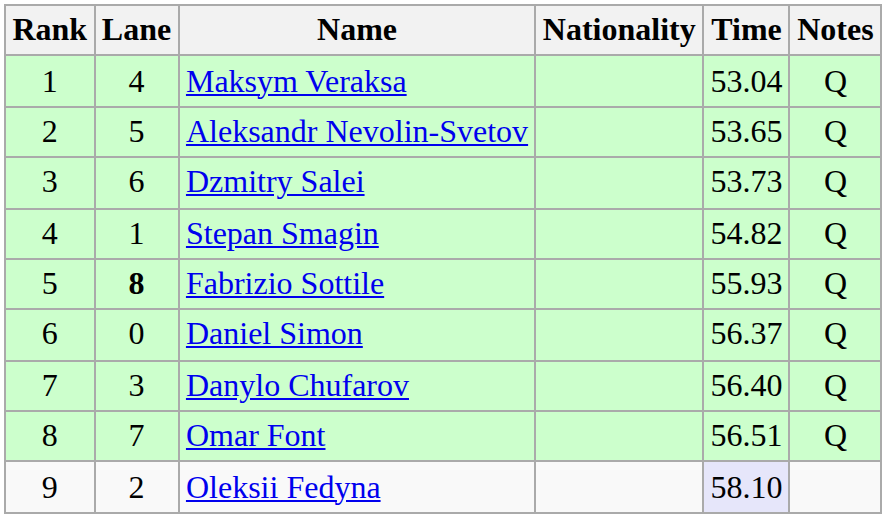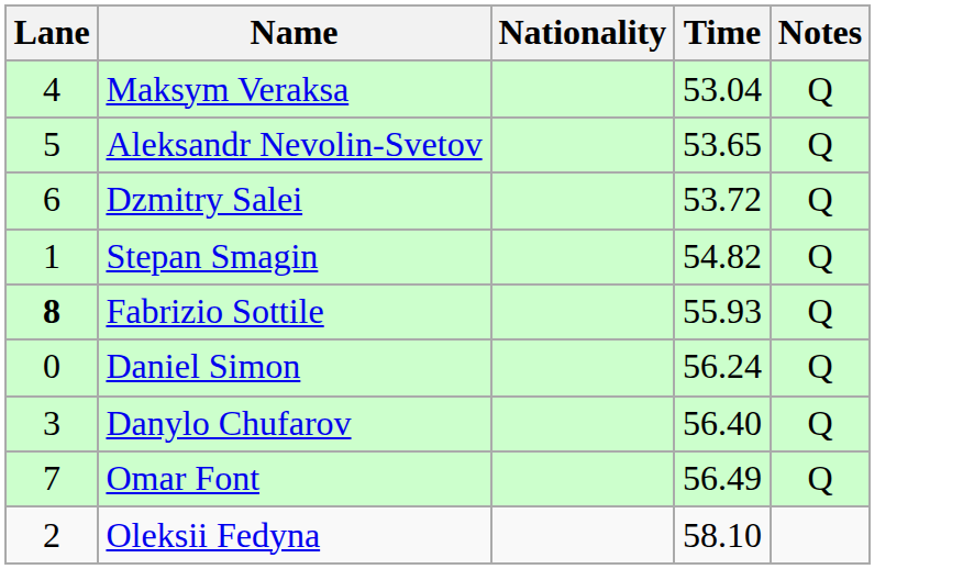 <table class="wikitable sortable" style="text-align:center">
 <tr>
-<th>Rank</th>
 <th>Lane</th>
 <th>Name</th>
 <th>Nationality</th>
 <th>Time</th>
 <th>Notes</th>
 </tr>
 <tr bgcolor=ccffcc>
-<td>1</td>
 <td>4</td>
 <td align=left><a href='#'>Maksym Veraksa</a></td>
 <td align=left></td>
 <td>53.04</td>
 <td>Q</td>
 </tr>
 <tr bgcolor=ccffcc>
-<td>2</td>
 <td>5</td>
 <td align=left><a href='#'>Aleksandr Nevolin-Svetov</a></td>
 <td align=left></td>
 <td>53.65</td>
 <td>Q</td>
 </tr>
 <tr bgcolor=ccffcc>
-<td>3</td>
 <td>6</td>
 <td align=left><a href='#'>Dzmitry Salei</a></td>
 <td align=left></td>
-<td>53.73</td>
+<td>53.72</td>
 <td>Q</td>
 </tr>
 <tr bgcolor=ccffcc>
-<td>4</td>
 <td>1</td>
 <td align=left><a href='#'>Stepan Smagin</a></td>
 <td align=left></td>
 <td>54.82</td>
 <td>Q</td>
 </tr>
 <tr bgcolor=ccffcc>
-<td>5</td>
 <td><strong>8</strong></td>
 <td align=left><a href='#'>Fabrizio Sottile</a></td>
 <td align=left></td>
 <td>55.93</td>
 <td>Q</td>
 </tr>
 <tr bgcolor=ccffcc>
-<td>6</td>
 <td>0</td>
 <td align=left><a href='#'>Daniel Simon</a></td>
 <td align=left></td>
-<td>56.37</td>
+<td>56.24</td>
 <td>Q</td>
 </tr>
 <tr bgcolor=ccffcc>
-<td>7</td>
 <td>3</td>
 <td align=left><a href='#'>Danylo Chufarov</a></td>
 <td align=left></td>
 <td>56.40</td>
 <td>Q</td>
 </tr>
 <tr bgcolor=ccffcc>
-<td>8</td>
 <td>7</td>
 <td align=left><a href='#'>Omar Font</a></td>
 <td align=left></td>
-<td>56.51</td>
+<td>56.49</td>
 <td>Q</td>
 </tr>
 <tr>
-<td>9</td>
 <td>2</td>
 <td align=left><a href='#'>Oleksii Fedyna</a></td>
 <td align=left></td>
-<td style="background: lavender;">58.10</td>
+<td>58.10</td>
 <td></td>
 </tr>
 </table>
